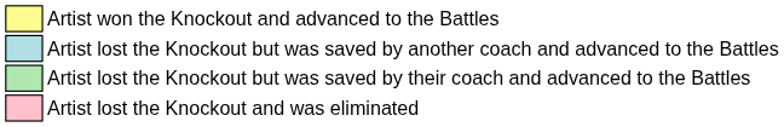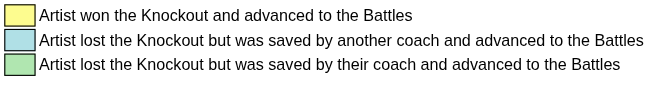 <table class="toccolours" style="font-size: 90%; white-space: nowrap;">
 <tr>
 <td style="background:#fdfc8f; border:1px solid black;">      </td>
 <td>Artist won the Knockout and advanced to the Battles</td>
 </tr>
 <tr>
 <td style="background:#b0e0e6; border:1px solid black;">      </td>
 <td>Artist lost the Knockout but was saved by another coach and advanced to the Battles</td>
 </tr>
 <tr>
 <td style="background:#b0e6b0; border:1px solid black;">      </td>
 <td>Artist lost the Knockout but was saved by their coach and advanced to the Battles</td>
 </tr>
 <tr>
-<td style="background:pink; border:1px solid black;">      </td>
-<td>Artist lost the Knockout and was eliminated</td>
-</tr>
-<tr>
 </tr>
 </table>
